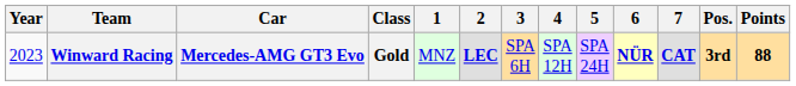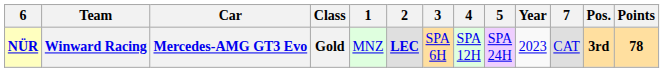 <table class="wikitable" border="1" style="text-align:center; font-size:85%;">
 <tr>
-<th>Year</th>
+<th>6</th>
 <th>Team</th>
 <th>Car</th>
 <th>Class</th>
 <th>1</th>
 <th>2</th>
 <th>3</th>
 <th>4</th>
 <th>5</th>
-<th>6</th>
+<th>Year</th>
 <th>7</th>
 <th>Pos.</th>
 <th>Points</th>
 </tr>
 <tr>
-<td><a href='#'>2023</a></td>
+<td style="background:#FFFFBF;"><strong><a href='#'>NÜR</a></strong><br></td>
 <th nowrap><a href='#'>Winward Racing</a></th>
 <th nowrap><a href='#'>Mercedes-AMG GT3 Evo</a></th>
 <th>Gold</th>
 <td style="background:#DFFFDF;"><a href='#'>MNZ</a><br></td>
 <td style="background:#DFDFDF;"><strong><a href='#'>LEC</a><br></strong></td>
 <td style="background:#FFDF9F;"><a href='#'>SPA<br>6H</a><br></td>
 <td style="background:#DFFFDF;"><a href='#'>SPA<br>12H</a><br></td>
 <td style="background:#EFCFFF;"><a href='#'>SPA<br>24H</a><br></td>
-<td style="background:#FFFFBF;"><strong><a href='#'>NÜR</a></strong><br></td>
-<td style="background:#DFDFDF;"><strong><a href='#'>CAT</a><br></strong></td>
+<td><a href='#'>2023</a></td>
+<td style="background:#DFDFDF;"><a href='#'>CAT</a><br></td>
 <th style="background:#FFDF9F;">3rd</th>
-<th style="background:#FFDF9F;">88</th>
+<th style="background:#FFDF9F;">78</th>
 </tr>
 </table>
